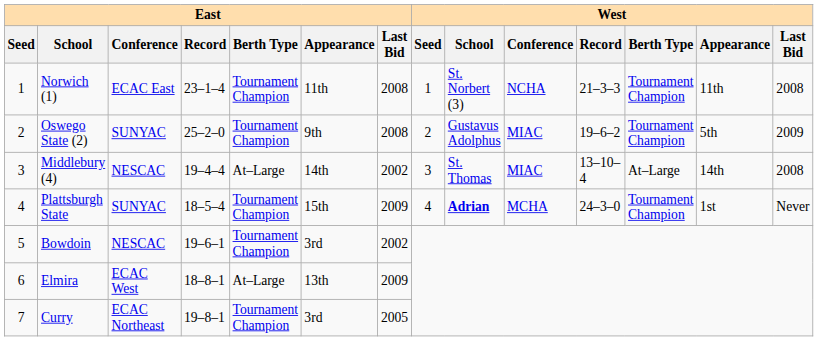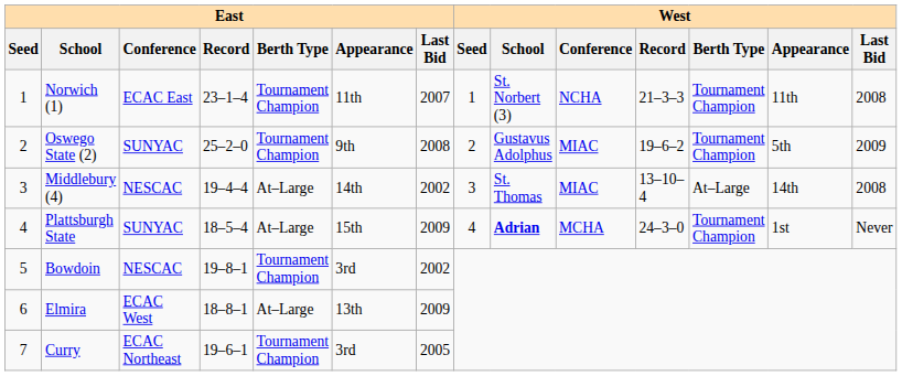 <table class="wikitable">
 <tr>
 <th colspan="7" style="background:#ffdead;">East</th>
 <th colspan="7" style="background:#ffdead;">West</th>
 </tr>
 <tr>
 <th>Seed</th>
 <th>School</th>
 <th>Conference</th>
 <th>Record</th>
 <th>Berth Type</th>
 <th>Appearance</th>
 <th>Last Bid</th>
 <th>Seed</th>
 <th>School</th>
 <th>Conference</th>
 <th>Record</th>
 <th>Berth Type</th>
 <th>Appearance</th>
 <th>Last Bid</th>
 </tr>
 <tr>
 <td align=center>1</td>
 <td><a href='#'>Norwich</a> (1)</td>
 <td><a href='#'>ECAC East</a></td>
 <td>23–1–4</td>
 <td><a href='#'>Tournament Champion</a></td>
 <td>11th</td>
-<td>2008</td>
+<td>2007</td>
 <td align=center>1</td>
 <td><a href='#'>St. Norbert</a> (3)</td>
 <td><a href='#'>NCHA</a></td>
 <td>21–3–3</td>
 <td><a href='#'>Tournament Champion</a></td>
 <td>11th</td>
 <td>2008</td>
 </tr>
 <tr>
 <td align=center>2</td>
 <td><a href='#'>Oswego State</a> (2)</td>
 <td><a href='#'>SUNYAC</a></td>
 <td>25–2–0</td>
 <td><a href='#'>Tournament Champion</a></td>
 <td>9th</td>
 <td>2008</td>
 <td align=center>2</td>
 <td><a href='#'>Gustavus Adolphus</a></td>
 <td><a href='#'>MIAC</a></td>
 <td>19–6–2</td>
 <td><a href='#'>Tournament Champion</a></td>
 <td>5th</td>
 <td>2009</td>
 </tr>
 <tr>
 <td align=center>3</td>
 <td><a href='#'>Middlebury</a> (4)</td>
 <td><a href='#'>NESCAC</a></td>
 <td>19–4–4</td>
 <td>At–Large</td>
 <td>14th</td>
 <td>2002</td>
 <td align=center>3</td>
 <td><a href='#'>St. Thomas</a></td>
 <td><a href='#'>MIAC</a></td>
 <td>13–10–4</td>
 <td>At–Large</td>
 <td>14th</td>
 <td>2008</td>
 </tr>
 <tr>
 <td align=center>4</td>
 <td><a href='#'>Plattsburgh State</a></td>
 <td><a href='#'>SUNYAC</a></td>
 <td>18–5–4</td>
-<td><a href='#'>Tournament Champion</a></td>
+<td>At–Large</td>
 <td>15th</td>
 <td>2009</td>
 <td align=center>4</td>
 <td><strong><a href='#'>Adrian</a></strong></td>
 <td><a href='#'>MCHA</a></td>
 <td>24–3–0</td>
 <td><a href='#'>Tournament Champion</a></td>
 <td>1st</td>
 <td>Never</td>
 </tr>
 <tr>
 <td align=center>5</td>
 <td><a href='#'>Bowdoin</a></td>
 <td><a href='#'>NESCAC</a></td>
-<td>19–6–1</td>
+<td>19–8–1</td>
 <td><a href='#'>Tournament Champion</a></td>
 <td>3rd</td>
 <td>2002</td>
 </tr>
 <tr>
 <td align=center>6</td>
 <td><a href='#'>Elmira</a></td>
 <td><a href='#'>ECAC West</a></td>
 <td>18–8–1</td>
 <td>At–Large</td>
 <td>13th</td>
 <td>2009</td>
 </tr>
 <tr>
 <td align=center>7</td>
 <td><a href='#'>Curry</a></td>
 <td><a href='#'>ECAC Northeast</a></td>
-<td>19–8–1</td>
+<td>19–6–1</td>
 <td><a href='#'>Tournament Champion</a></td>
 <td>3rd</td>
 <td>2005</td>
 </tr>
 </table>
